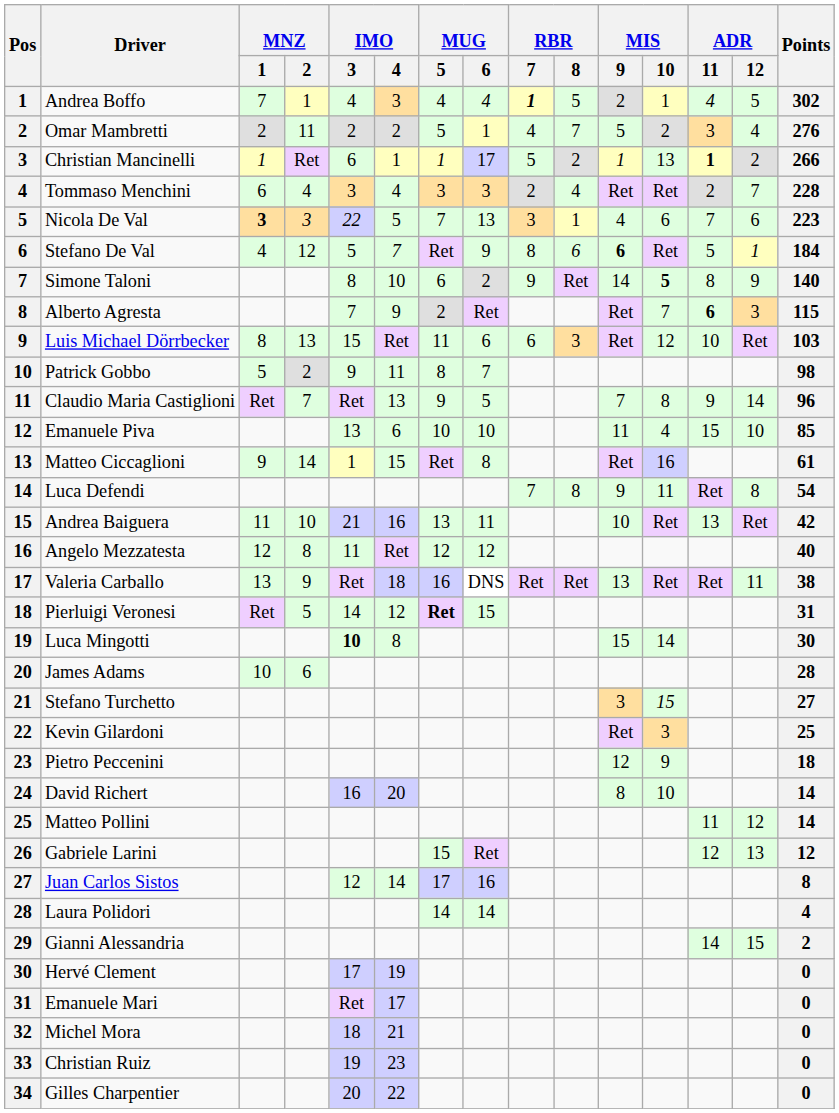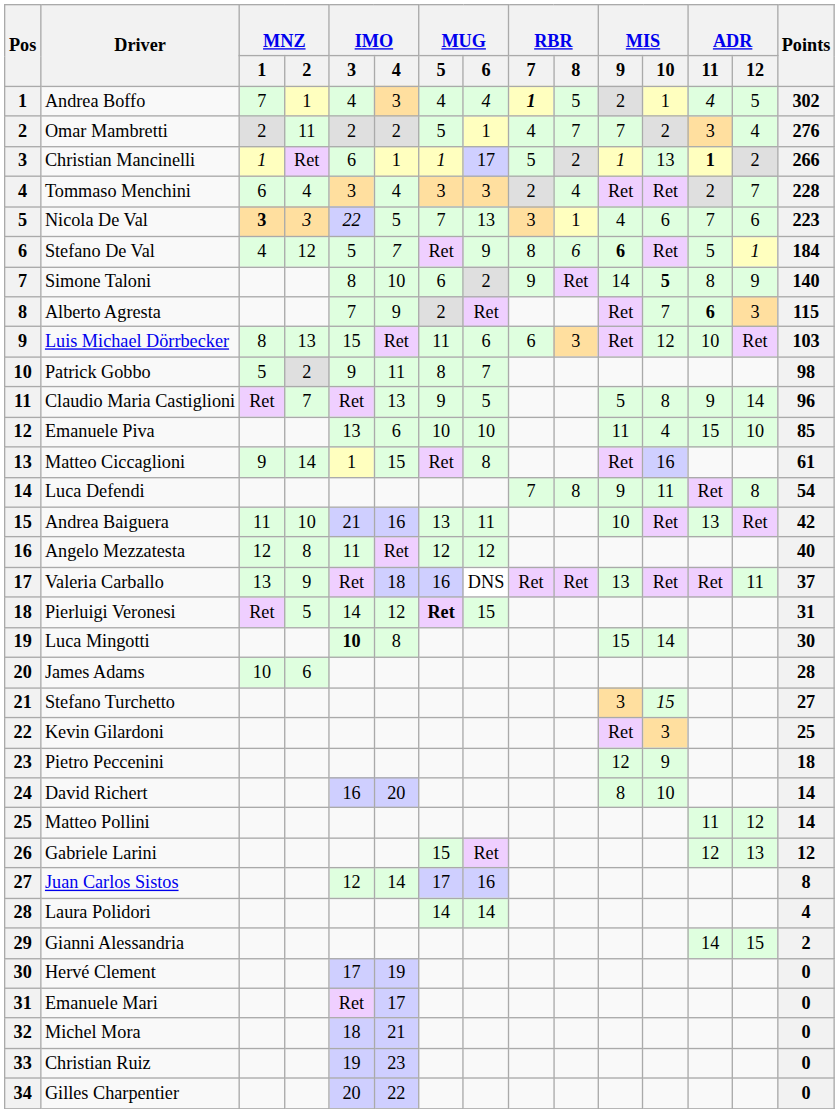 <table class="wikitable" style="font-size:85%; text-align: center;">
 <tr>
 <th rowspan=2>Pos</th>
 <th rowspan=2>Driver</th>
 <th colspan=2><br><a href='#'>MNZ</a></th>
 <th colspan=2><br><a href='#'>IMO</a></th>
 <th colspan=2><br><a href='#'>MUG</a></th>
 <th colspan=2><br><a href='#'>RBR</a></th>
 <th colspan=2><br><a href='#'>MIS</a></th>
 <th colspan=2><br><a href='#'>ADR</a></th>
 <th rowspan=2>Points</th>
 </tr>
 <tr>
 <th width="27">1</th>
 <th width="27">2</th>
 <th width="27">3</th>
 <th width="27">4</th>
 <th width="27">5</th>
 <th width="27">6</th>
 <th width="27">7</th>
 <th width="27">8</th>
 <th width="27">9</th>
 <th width="27">10</th>
 <th width="27">11</th>
 <th width="27">12</th>
 </tr>
 <tr>
 <th>1</th>
 <td align=left nowrap> Andrea Boffo</td>
 <td style="background:#DFFFDF;">7</td>
 <td style="background:#FFFFBF;">1</td>
 <td style="background:#DFFFDF;">4</td>
 <td style="background:#FFDF9F;">3</td>
 <td style="background:#DFFFDF;">4</td>
 <td style="background:#DFFFDF;"><em>4</em></td>
 <td style="background:#FFFFBF;"><strong><em>1</em></strong></td>
 <td style="background:#DFFFDF;">5</td>
 <td style="background:#DFDFDF;">2</td>
 <td style="background:#FFFFBF;">1</td>
 <td style="background:#DFFFDF;"><em>4</em></td>
 <td style="background:#DFFFDF;">5</td>
 <th>302</th>
 </tr>
 <tr>
 <th>2</th>
 <td align=left nowrap> Omar Mambretti</td>
 <td style="background:#DFDFDF;">2</td>
 <td style="background:#DFFFDF;">11</td>
 <td style="background:#DFDFDF;">2</td>
 <td style="background:#DFDFDF;">2</td>
 <td style="background:#DFFFDF;">5</td>
 <td style="background:#FFFFBF;">1</td>
 <td style="background:#DFFFDF;">4</td>
 <td style="background:#DFFFDF;">7</td>
-<td style="background:#DFFFDF;">5</td>
+<td style="background:#DFFFDF;">7</td>
 <td style="background:#DFDFDF;">2</td>
 <td style="background:#FFDF9F;">3</td>
 <td style="background:#DFFFDF;">4</td>
 <th>276</th>
 </tr>
 <tr>
 <th>3</th>
 <td align=left nowrap> Christian Mancinelli</td>
 <td style="background:#FFFFBF;"><em>1</em></td>
 <td style="background:#EFCFFF;">Ret</td>
 <td style="background:#DFFFDF;">6</td>
 <td style="background:#FFFFBF;">1</td>
 <td style="background:#FFFFBF;"><em>1</em></td>
 <td style="background:#CFCFFF;">17</td>
 <td style="background:#DFFFDF;">5</td>
 <td style="background:#DFDFDF;">2</td>
 <td style="background:#FFFFBF;"><em>1</em></td>
 <td style="background:#DFFFDF;">13</td>
 <td style="background:#FFFFBF;"><strong>1</strong></td>
 <td style="background:#DFDFDF;">2</td>
 <th>266</th>
 </tr>
 <tr>
 <th>4</th>
 <td align=left nowrap> Tommaso Menchini</td>
 <td style="background:#DFFFDF;">6</td>
 <td style="background:#DFFFDF;">4</td>
 <td style="background:#FFDF9F;">3</td>
 <td style="background:#DFFFDF;">4</td>
 <td style="background:#FFDF9F;">3</td>
 <td style="background:#FFDF9F;">3</td>
 <td style="background:#DFDFDF;">2</td>
 <td style="background:#DFFFDF;">4</td>
 <td style="background:#EFCFFF;">Ret</td>
 <td style="background:#EFCFFF;">Ret</td>
 <td style="background:#DFDFDF;">2</td>
 <td style="background:#DFFFDF;">7</td>
 <th>228</th>
 </tr>
 <tr>
 <th>5</th>
 <td align=left nowrap> Nicola De Val</td>
 <td style="background:#FFDF9F;"><strong>3</strong></td>
 <td style="background:#FFDF9F;"><em>3</em></td>
 <td style="background:#CFCFFF;"><em>22</em></td>
 <td style="background:#DFFFDF;">5</td>
 <td style="background:#DFFFDF;">7</td>
 <td style="background:#DFFFDF;">13</td>
 <td style="background:#FFDF9F;">3</td>
 <td style="background:#FFFFBF;">1</td>
 <td style="background:#DFFFDF;">4</td>
 <td style="background:#DFFFDF;">6</td>
 <td style="background:#DFFFDF;">7</td>
 <td style="background:#DFFFDF;">6</td>
 <th>223</th>
 </tr>
 <tr>
 <th>6</th>
 <td align=left nowrap> Stefano De Val</td>
 <td style="background:#DFFFDF;">4</td>
 <td style="background:#DFFFDF;">12</td>
 <td style="background:#DFFFDF;">5</td>
 <td style="background:#DFFFDF;"><em>7</em></td>
 <td style="background:#EFCFFF;">Ret</td>
 <td style="background:#DFFFDF;">9</td>
 <td style="background:#DFFFDF;">8</td>
 <td style="background:#DFFFDF;"><em>6</em></td>
 <td style="background:#DFFFDF;"><strong>6</strong></td>
 <td style="background:#EFCFFF;">Ret</td>
 <td style="background:#DFFFDF;">5</td>
 <td style="background:#FFFFBF;"><em>1</em></td>
 <th>184</th>
 </tr>
 <tr>
 <th>7</th>
 <td align=left nowrap> Simone Taloni</td>
 <td></td>
 <td></td>
 <td style="background:#DFFFDF;">8</td>
 <td style="background:#DFFFDF;">10</td>
 <td style="background:#DFFFDF;">6</td>
 <td style="background:#DFDFDF;">2</td>
 <td style="background:#DFFFDF;">9</td>
 <td style="background:#EFCFFF;">Ret</td>
 <td style="background:#DFFFDF;">14</td>
 <td style="background:#DFFFDF;"><strong>5</strong></td>
 <td style="background:#DFFFDF;">8</td>
 <td style="background:#DFFFDF;">9</td>
 <th>140</th>
 </tr>
 <tr>
 <th>8</th>
 <td align=left nowrap> Alberto Agresta</td>
 <td></td>
 <td></td>
 <td style="background:#DFFFDF;">7</td>
 <td style="background:#DFFFDF;">9</td>
 <td style="background:#DFDFDF;">2</td>
 <td style="background:#EFCFFF;">Ret</td>
 <td></td>
 <td></td>
 <td style="background:#EFCFFF;">Ret</td>
 <td style="background:#DFFFDF;">7</td>
 <td style="background:#DFFFDF;"><strong>6</strong></td>
 <td style="background:#FFDF9F;">3</td>
 <th>115</th>
 </tr>
 <tr>
 <th>9</th>
 <td align=left nowrap> <a href='#'>Luis Michael Dörrbecker</a></td>
 <td style="background:#DFFFDF;">8</td>
 <td style="background:#DFFFDF;">13</td>
 <td style="background:#DFFFDF;">15</td>
 <td style="background:#EFCFFF;">Ret</td>
 <td style="background:#DFFFDF;">11</td>
 <td style="background:#DFFFDF;">6</td>
 <td style="background:#DFFFDF;">6</td>
 <td style="background:#FFDF9F;">3</td>
 <td style="background:#EFCFFF;">Ret</td>
 <td style="background:#DFFFDF;">12</td>
 <td style="background:#DFFFDF;">10</td>
 <td style="background:#EFCFFF;">Ret</td>
 <th>103</th>
 </tr>
 <tr>
 <th>10</th>
 <td align=left nowrap> Patrick Gobbo</td>
 <td style="background:#DFFFDF;">5</td>
 <td style="background:#DFDFDF;">2</td>
 <td style="background:#DFFFDF;">9</td>
 <td style="background:#DFFFDF;">11</td>
 <td style="background:#DFFFDF;">8</td>
 <td style="background:#DFFFDF;">7</td>
 <td></td>
 <td></td>
 <td></td>
 <td></td>
 <td></td>
 <td></td>
 <th>98</th>
 </tr>
 <tr>
 <th>11</th>
 <td align=left nowrap> Claudio Maria Castiglioni</td>
 <td style="background:#EFCFFF;">Ret</td>
 <td style="background:#DFFFDF;">7</td>
 <td style="background:#EFCFFF;">Ret</td>
 <td style="background:#DFFFDF;">13</td>
 <td style="background:#DFFFDF;">9</td>
 <td style="background:#DFFFDF;">5</td>
 <td></td>
 <td></td>
-<td style="background:#DFFFDF;">7</td>
+<td style="background:#DFFFDF;">5</td>
 <td style="background:#DFFFDF;">8</td>
 <td style="background:#DFFFDF;">9</td>
 <td style="background:#DFFFDF;">14</td>
 <th>96</th>
 </tr>
 <tr>
 <th>12</th>
 <td align=left nowrap> Emanuele Piva</td>
 <td></td>
 <td></td>
 <td style="background:#DFFFDF;">13</td>
 <td style="background:#DFFFDF;">6</td>
 <td style="background:#DFFFDF;">10</td>
 <td style="background:#DFFFDF;">10</td>
 <td></td>
 <td></td>
 <td style="background:#DFFFDF;">11</td>
 <td style="background:#DFFFDF;">4</td>
 <td style="background:#DFFFDF;">15</td>
 <td style="background:#DFFFDF;">10</td>
 <th>85</th>
 </tr>
 <tr>
 <th>13</th>
 <td align=left nowrap> Matteo Ciccaglioni</td>
 <td style="background:#DFFFDF;">9</td>
 <td style="background:#DFFFDF;">14</td>
 <td style="background:#FFFFBF;">1</td>
 <td style="background:#DFFFDF;">15</td>
 <td style="background:#EFCFFF;">Ret</td>
 <td style="background:#DFFFDF;">8</td>
 <td></td>
 <td></td>
 <td style="background:#EFCFFF;">Ret</td>
 <td style="background:#CFCFFF;">16</td>
 <td></td>
 <td></td>
 <th>61</th>
 </tr>
 <tr>
 <th>14</th>
 <td align=left nowrap> Luca Defendi</td>
 <td></td>
 <td></td>
 <td></td>
 <td></td>
 <td></td>
 <td></td>
 <td style="background:#DFFFDF;">7</td>
 <td style="background:#DFFFDF;">8</td>
 <td style="background:#DFFFDF;">9</td>
 <td style="background:#DFFFDF;">11</td>
 <td style="background:#EFCFFF;">Ret</td>
 <td style="background:#DFFFDF;">8</td>
 <th>54</th>
 </tr>
 <tr>
 <th>15</th>
 <td align=left nowrap> Andrea Baiguera</td>
 <td style="background:#DFFFDF;">11</td>
 <td style="background:#DFFFDF;">10</td>
 <td style="background:#CFCFFF;">21</td>
 <td style="background:#CFCFFF;">16</td>
 <td style="background:#DFFFDF;">13</td>
 <td style="background:#DFFFDF;">11</td>
 <td></td>
 <td></td>
 <td style="background:#DFFFDF;">10</td>
 <td style="background:#EFCFFF;">Ret</td>
 <td style="background:#DFFFDF;">13</td>
 <td style="background:#EFCFFF;">Ret</td>
 <th>42</th>
 </tr>
 <tr>
 <th>16</th>
 <td align=left nowrap> Angelo Mezzatesta</td>
 <td style="background:#DFFFDF;">12</td>
 <td style="background:#DFFFDF;">8</td>
 <td style="background:#DFFFDF;">11</td>
 <td style="background:#EFCFFF;">Ret</td>
 <td style="background:#DFFFDF;">12</td>
 <td style="background:#DFFFDF;">12</td>
 <td></td>
 <td></td>
 <td></td>
 <td></td>
 <td></td>
 <td></td>
 <th>40</th>
 </tr>
 <tr>
 <th>17</th>
 <td align=left nowrap> Valeria Carballo</td>
 <td style="background:#DFFFDF;">13</td>
 <td style="background:#DFFFDF;">9</td>
 <td style="background:#EFCFFF;">Ret</td>
 <td style="background:#CFCFFF;">18</td>
 <td style="background:#CFCFFF;">16</td>
 <td style="background:#FFFFFF;">DNS</td>
 <td style="background:#EFCFFF;">Ret</td>
 <td style="background:#EFCFFF;">Ret</td>
 <td style="background:#DFFFDF;">13</td>
 <td style="background:#EFCFFF;">Ret</td>
 <td style="background:#EFCFFF;">Ret</td>
 <td style="background:#DFFFDF;">11</td>
-<th>38</th>
+<th>37</th>
 </tr>
 <tr>
 <th>18</th>
 <td align=left nowrap> Pierluigi Veronesi</td>
 <td style="background:#EFCFFF;">Ret</td>
 <td style="background:#DFFFDF;">5</td>
 <td style="background:#DFFFDF;">14</td>
 <td style="background:#DFFFDF;">12</td>
 <td style="background:#EFCFFF;"><strong>Ret</strong></td>
 <td style="background:#DFFFDF;">15</td>
 <td></td>
 <td></td>
 <td></td>
 <td></td>
 <td></td>
 <td></td>
 <th>31</th>
 </tr>
 <tr>
 <th>19</th>
 <td align=left nowrap> Luca Mingotti</td>
 <td></td>
 <td></td>
 <td style="background:#DFFFDF;"><strong>10</strong></td>
 <td style="background:#DFFFDF;">8</td>
 <td></td>
 <td></td>
 <td></td>
 <td></td>
 <td style="background:#DFFFDF;">15</td>
 <td style="background:#DFFFDF;">14</td>
 <td></td>
 <td></td>
 <th>30</th>
 </tr>
 <tr>
 <th>20</th>
 <td align=left nowrap> James Adams</td>
 <td style="background:#DFFFDF;">10</td>
 <td style="background:#DFFFDF;">6</td>
 <td></td>
 <td></td>
 <td></td>
 <td></td>
 <td></td>
 <td></td>
 <td></td>
 <td></td>
 <td></td>
 <td></td>
 <th>28</th>
 </tr>
 <tr>
 <th>21</th>
 <td align=left nowrap> Stefano Turchetto</td>
 <td></td>
 <td></td>
 <td></td>
 <td></td>
 <td></td>
 <td></td>
 <td></td>
 <td></td>
 <td style="background:#FFDF9F;">3</td>
 <td style="background:#DFFFDF;"><em>15</em></td>
 <td></td>
 <td></td>
 <th>27</th>
 </tr>
 <tr>
 <th>22</th>
 <td align=left nowrap> Kevin Gilardoni</td>
 <td></td>
 <td></td>
 <td></td>
 <td></td>
 <td></td>
 <td></td>
 <td></td>
 <td></td>
 <td style="background:#EFCFFF;">Ret</td>
 <td style="background:#FFDF9F;">3</td>
 <td></td>
 <td></td>
 <th>25</th>
 </tr>
 <tr>
 <th>23</th>
 <td align=left nowrap> Pietro Peccenini</td>
 <td></td>
 <td></td>
 <td></td>
 <td></td>
 <td></td>
 <td></td>
 <td></td>
 <td></td>
 <td style="background:#DFFFDF;">12</td>
 <td style="background:#DFFFDF;">9</td>
 <td></td>
 <td></td>
 <th>18</th>
 </tr>
 <tr>
 <th>24</th>
 <td align=left nowrap> David Richert</td>
 <td></td>
 <td></td>
 <td style="background:#CFCFFF;">16</td>
 <td style="background:#CFCFFF;">20</td>
 <td></td>
 <td></td>
 <td></td>
 <td></td>
 <td style="background:#DFFFDF;">8</td>
 <td style="background:#DFFFDF;">10</td>
 <td></td>
 <td></td>
 <th>14</th>
 </tr>
 <tr>
 <th>25</th>
 <td align=left nowrap> Matteo Pollini</td>
 <td></td>
 <td></td>
 <td></td>
 <td></td>
 <td></td>
 <td></td>
 <td></td>
 <td></td>
 <td></td>
 <td></td>
 <td style="background:#DFFFDF;">11</td>
 <td style="background:#DFFFDF;">12</td>
 <th>14</th>
 </tr>
 <tr>
 <th>26</th>
 <td align=left nowrap> Gabriele Larini</td>
 <td></td>
 <td></td>
 <td></td>
 <td></td>
 <td style="background:#DFFFDF;">15</td>
 <td style="background:#EFCFFF;">Ret</td>
 <td></td>
 <td></td>
 <td></td>
 <td></td>
 <td style="background:#DFFFDF;">12</td>
 <td style="background:#DFFFDF;">13</td>
 <th>12</th>
 </tr>
 <tr>
 <th>27</th>
 <td align=left nowrap> <a href='#'>Juan Carlos Sistos</a></td>
 <td></td>
 <td></td>
 <td style="background:#DFFFDF;">12</td>
 <td style="background:#DFFFDF;">14</td>
 <td style="background:#CFCFFF;">17</td>
 <td style="background:#CFCFFF;">16</td>
 <td></td>
 <td></td>
 <td></td>
 <td></td>
 <td></td>
 <td></td>
 <th>8</th>
 </tr>
 <tr>
 <th>28</th>
 <td align=left nowrap> Laura Polidori</td>
 <td></td>
 <td></td>
 <td></td>
 <td></td>
 <td style="background:#DFFFDF;">14</td>
 <td style="background:#DFFFDF;">14</td>
 <td></td>
 <td></td>
 <td></td>
 <td></td>
 <td></td>
 <td></td>
 <th>4</th>
 </tr>
 <tr>
 <th>29</th>
 <td align=left nowrap> Gianni Alessandria</td>
 <td></td>
 <td></td>
 <td></td>
 <td></td>
 <td></td>
 <td></td>
 <td></td>
 <td></td>
 <td></td>
 <td></td>
 <td style="background:#DFFFDF;">14</td>
 <td style="background:#DFFFDF;">15</td>
 <th>2</th>
 </tr>
 <tr>
 <th>30</th>
 <td align=left nowrap> Hervé Clement</td>
 <td></td>
 <td></td>
 <td style="background:#CFCFFF;">17</td>
 <td style="background:#CFCFFF;">19</td>
 <td></td>
 <td></td>
 <td></td>
 <td></td>
 <td></td>
 <td></td>
 <td></td>
 <td></td>
 <th>0</th>
 </tr>
 <tr>
 <th>31</th>
 <td align=left nowrap> Emanuele Mari</td>
 <td></td>
 <td></td>
 <td style="background:#EFCFFF;">Ret</td>
 <td style="background:#CFCFFF;">17</td>
 <td></td>
 <td></td>
 <td></td>
 <td></td>
 <td></td>
 <td></td>
 <td></td>
 <td></td>
 <th>0</th>
 </tr>
 <tr>
 <th>32</th>
 <td align=left nowrap> Michel Mora</td>
 <td></td>
 <td></td>
 <td style="background:#CFCFFF;">18</td>
 <td style="background:#CFCFFF;">21</td>
 <td></td>
 <td></td>
 <td></td>
 <td></td>
 <td></td>
 <td></td>
 <td></td>
 <td></td>
 <th>0</th>
 </tr>
 <tr>
 <th>33</th>
 <td align=left nowrap> Christian Ruiz</td>
 <td></td>
 <td></td>
 <td style="background:#CFCFFF;">19</td>
 <td style="background:#CFCFFF;">23</td>
 <td></td>
 <td></td>
 <td></td>
 <td></td>
 <td></td>
 <td></td>
 <td></td>
 <td></td>
 <th>0</th>
 </tr>
 <tr>
 <th>34</th>
 <td align=left nowrap> Gilles Charpentier</td>
 <td></td>
 <td></td>
 <td style="background:#CFCFFF;">20</td>
 <td style="background:#CFCFFF;">22</td>
 <td></td>
 <td></td>
 <td></td>
 <td></td>
 <td></td>
 <td></td>
 <td></td>
 <td></td>
 <th>0</th>
 </tr>
 </table>
